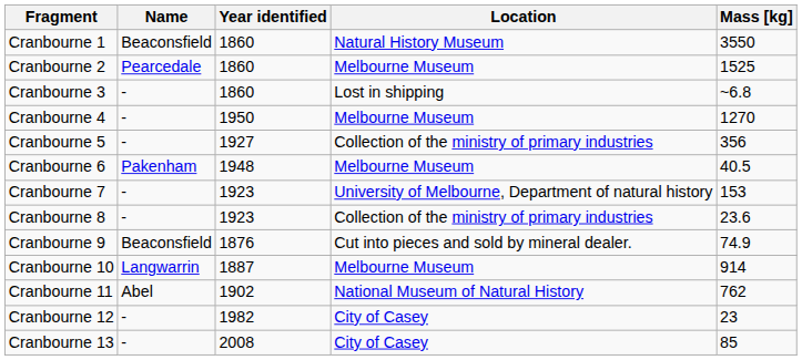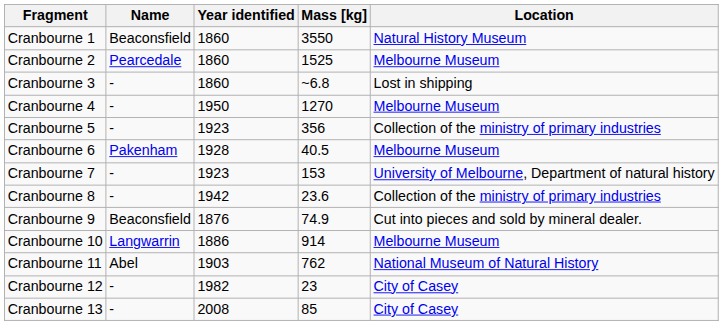 <table class="wikitable" border="1">
 <tr>
 <th>Fragment</th>
 <th>Name</th>
 <th>Year identified</th>
+<th>Mass [kg]</th>
 <th>Location</th>
-<th>Mass [kg]</th>
 </tr>
 <tr>
 <td>Cranbourne 1</td>
 <td>Beaconsfield</td>
 <td>1860</td>
+<td>3550</td>
 <td><a href='#'>Natural History Museum</a></td>
-<td>3550</td>
 </tr>
 <tr>
 <td>Cranbourne 2</td>
 <td><a href='#'>Pearcedale</a></td>
 <td>1860</td>
+<td>1525</td>
 <td><a href='#'>Melbourne Museum</a></td>
-<td>1525</td>
 </tr>
 <tr>
 <td>Cranbourne 3</td>
 <td>-</td>
 <td>1860</td>
+<td>~6.8</td>
 <td>Lost in shipping</td>
-<td>~6.8</td>
 </tr>
 <tr>
 <td>Cranbourne 4</td>
 <td>-</td>
 <td>1950</td>
+<td>1270</td>
 <td><a href='#'>Melbourne Museum</a></td>
-<td>1270</td>
 </tr>
 <tr>
 <td>Cranbourne 5</td>
 <td>-</td>
-<td>1927</td>
+<td>1923</td>
+<td>356</td>
 <td>Collection of the <a href='#'>ministry of primary industries</a></td>
-<td>356</td>
 </tr>
 <tr>
 <td>Cranbourne 6</td>
 <td><a href='#'>Pakenham</a></td>
-<td>1948</td>
+<td>1928</td>
+<td>40.5</td>
 <td><a href='#'>Melbourne Museum</a></td>
-<td>40.5</td>
 </tr>
 <tr>
 <td>Cranbourne 7</td>
 <td>-</td>
 <td>1923</td>
+<td>153</td>
 <td><a href='#'>University of Melbourne</a>, Department of natural history</td>
-<td>153</td>
 </tr>
 <tr>
 <td>Cranbourne 8</td>
 <td>-</td>
-<td>1923</td>
+<td>1942</td>
+<td>23.6</td>
 <td>Collection of the <a href='#'>ministry of primary industries</a></td>
-<td>23.6</td>
 </tr>
 <tr>
 <td>Cranbourne 9</td>
 <td>Beaconsfield</td>
 <td>1876</td>
+<td>74.9</td>
 <td>Cut into pieces and sold by mineral dealer.</td>
-<td>74.9</td>
 </tr>
 <tr>
 <td>Cranbourne 10</td>
 <td><a href='#'>Langwarrin</a></td>
-<td>1887</td>
+<td>1886</td>
+<td>914</td>
 <td><a href='#'>Melbourne Museum</a></td>
-<td>914</td>
 </tr>
 <tr>
 <td>Cranbourne 11</td>
 <td>Abel</td>
-<td>1902</td>
+<td>1903</td>
+<td>762</td>
 <td><a href='#'>National Museum of Natural History</a></td>
-<td>762</td>
 </tr>
 <tr>
 <td>Cranbourne 12</td>
 <td>-</td>
 <td>1982</td>
+<td>23</td>
 <td><a href='#'>City of Casey</a></td>
-<td>23</td>
 </tr>
 <tr>
 <td>Cranbourne 13</td>
 <td>-</td>
 <td>2008</td>
+<td>85</td>
 <td><a href='#'>City of Casey</a></td>
-<td>85</td>
 </tr>
 </table>
